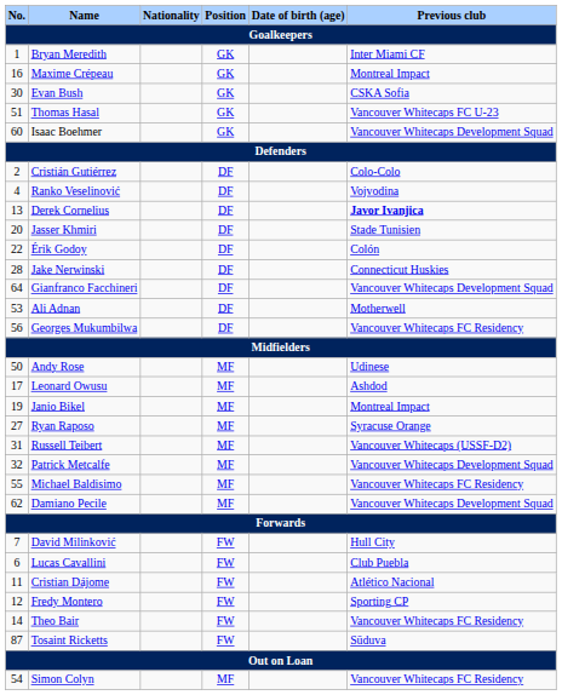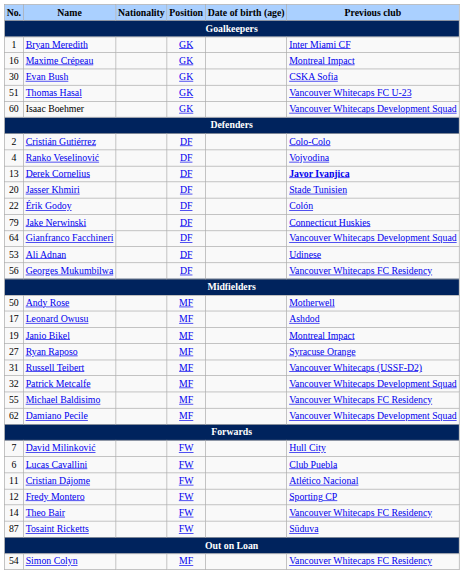 <table class="wikitable"  style="text-align:left; font-size:90%;">
 <tr>
 <th style="background:#AAD0FF; color:black; text-align:center;">No.</th>
 <th style="background:#AAD0FF; color:black; text-align:center;">Name</th>
 <th style="background:#AAD0FF; color:black; text-align:center;">Nationality</th>
 <th style="background:#AAD0FF; color:black; text-align:center;">Position</th>
 <th style="background:#AAD0FF; color:black; text-align:center;">Date of birth (age)</th>
 <th style="background:#AAD0FF; color:black; text-align:center;">Previous club</th>
 </tr>
 <tr>
 <th colspan="6"  style="background:#00235D; color:white; text-align:center;">Goalkeepers</th>
 </tr>
 <tr>
 <td style="text-align: center;">1</td>
 <td><a href='#'>Bryan Meredith</a></td>
 <td style="text-align: center;"></td>
 <td style="text-align: center;"><a href='#'>GK</a></td>
 <td></td>
 <td> <a href='#'>Inter Miami CF</a></td>
 </tr>
 <tr>
 <td style="text-align: center;">16</td>
 <td><a href='#'>Maxime Crépeau</a></td>
 <td style="text-align: center;"></td>
 <td style="text-align: center;"><a href='#'>GK</a></td>
 <td></td>
 <td> <a href='#'>Montreal Impact</a></td>
 </tr>
 <tr>
 <td style="text-align: center;">30</td>
 <td><a href='#'>Evan Bush</a></td>
 <td style="text-align: center;"></td>
 <td style="text-align: center;"><a href='#'>GK</a></td>
 <td></td>
 <td> <a href='#'>CSKA Sofia</a></td>
 </tr>
 <tr>
 <td style="text-align: center;">51</td>
 <td><a href='#'>Thomas Hasal</a></td>
 <td style="text-align: center;"></td>
 <td style="text-align: center;"><a href='#'>GK</a></td>
 <td></td>
 <td> <a href='#'>Vancouver Whitecaps FC U-23</a></td>
 </tr>
 <tr>
 <td style="text-align:center;">60</td>
 <td>Isaac Boehmer</td>
 <td style="text-align:center;"></td>
 <td style="text-align:center;"><a href='#'>GK</a></td>
 <td></td>
 <td> <a href='#'>Vancouver Whitecaps Development Squad</a></td>
 </tr>
 <tr>
 <th colspan="6"  style="background:#00235D; color:white; text-align:center;">Defenders</th>
 </tr>
 <tr>
 <td style="text-align:center;">2</td>
 <td><a href='#'>Cristián Gutiérrez</a></td>
 <td style="text-align:center;"></td>
 <td style="text-align:center;"><a href='#'>DF</a></td>
 <td></td>
 <td> <a href='#'>Colo-Colo</a></td>
 </tr>
 <tr>
 <td style="text-align:center;">4</td>
 <td><a href='#'>Ranko Veselinović</a></td>
 <td style="text-align:center;"></td>
 <td style="text-align:center;"><a href='#'>DF</a></td>
 <td></td>
 <td> <a href='#'>Vojvodina</a></td>
 </tr>
 <tr>
 <td style="text-align:center;">13</td>
 <td><a href='#'>Derek Cornelius</a></td>
 <td style="text-align:center;"></td>
 <td style="text-align:center;"><a href='#'>DF</a></td>
 <td></td>
 <td><strong> <a href='#'>Javor Ivanjica</a></strong></td>
 </tr>
 <tr>
 <td style="text-align: center;">20</td>
 <td><a href='#'>Jasser Khmiri</a></td>
 <td style="text-align: center;"></td>
 <td style="text-align: center;"><a href='#'>DF</a></td>
 <td></td>
 <td> <a href='#'>Stade Tunisien</a></td>
 </tr>
 <tr>
 <td style="text-align:center;">22</td>
 <td><a href='#'>Érik Godoy</a></td>
 <td style="text-align:center;"></td>
 <td style="text-align:center;"><a href='#'>DF</a></td>
 <td></td>
 <td> <a href='#'>Colón</a></td>
 </tr>
 <tr>
-<td style="text-align: center;">28</td>
+<td style="text-align: center;">79</td>
 <td><a href='#'>Jake Nerwinski</a></td>
 <td style="text-align: center;"></td>
 <td style="text-align: center;"><a href='#'>DF</a></td>
 <td></td>
 <td> <a href='#'>Connecticut Huskies</a></td>
 </tr>
 <tr>
 <td style="text-align: center;">64</td>
 <td><a href='#'>Gianfranco Facchineri</a></td>
 <td style="text-align: center;"></td>
 <td style="text-align: center;"><a href='#'>DF</a></td>
 <td></td>
 <td> <a href='#'>Vancouver Whitecaps Development Squad</a></td>
 </tr>
 <tr>
 <td style="text-align:center;">53</td>
 <td><a href='#'>Ali Adnan</a></td>
 <td style="text-align:center;"></td>
 <td style="text-align:center;"><a href='#'>DF</a></td>
 <td></td>
-<td> <a href='#'>Motherwell</a></td>
+<td> <a href='#'>Udinese</a></td>
 </tr>
 <tr>
 <td style="text-align: center;">56</td>
 <td><a href='#'>Georges Mukumbilwa</a></td>
 <td style="text-align: center;"></td>
 <td style="text-align: center;"><a href='#'>DF</a></td>
 <td></td>
 <td> <a href='#'>Vancouver Whitecaps FC Residency</a></td>
 </tr>
 <tr>
 <th colspan="6"  style="background:#00235D; color:white; text-align:center;">Midfielders</th>
 </tr>
 <tr>
 <td style="text-align: center;">50</td>
 <td><a href='#'>Andy Rose</a></td>
 <td style="text-align: center;"></td>
 <td style="text-align: center;"><a href='#'>MF</a></td>
 <td></td>
-<td> <a href='#'>Udinese</a></td>
+<td> <a href='#'>Motherwell</a></td>
 </tr>
 <tr>
 <td style="text-align: center;">17</td>
 <td><a href='#'>Leonard Owusu</a></td>
 <td style="text-align: center;"></td>
 <td style="text-align:center;"><a href='#'>MF</a></td>
 <td></td>
 <td> <a href='#'>Ashdod</a></td>
 </tr>
 <tr>
 <td style="text-align: center;">19</td>
 <td><a href='#'>Janio Bikel</a></td>
 <td style="text-align: center;"></td>
 <td style="text-align: center;"><a href='#'>MF</a></td>
 <td></td>
 <td> <a href='#'>Montreal Impact</a></td>
 </tr>
 <tr>
 <td style="text-align: center;">27</td>
 <td><a href='#'>Ryan Raposo</a></td>
 <td style="text-align: center;"></td>
 <td style="text-align:center;"><a href='#'>MF</a></td>
 <td></td>
 <td> <a href='#'>Syracuse Orange</a></td>
 </tr>
 <tr>
 <td style="text-align: center;">31</td>
 <td><a href='#'>Russell Teibert</a></td>
 <td style="text-align: center;"></td>
 <td style="text-align:center;"><a href='#'>MF</a></td>
 <td></td>
 <td> <a href='#'>Vancouver Whitecaps (USSF-D2)</a></td>
 </tr>
 <tr>
 <td style="text-align:center;">32</td>
 <td><a href='#'>Patrick Metcalfe</a></td>
 <td style="text-align:center;"></td>
 <td style="text-align:center;"><a href='#'>MF</a></td>
 <td></td>
 <td> <a href='#'>Vancouver Whitecaps Development Squad</a></td>
 </tr>
 <tr>
 <td style="text-align: center;">55</td>
 <td><a href='#'>Michael Baldisimo</a></td>
 <td style="text-align: center;"></td>
 <td style="text-align: center;"><a href='#'>MF</a></td>
 <td></td>
 <td> <a href='#'>Vancouver Whitecaps FC Residency</a></td>
 </tr>
 <tr>
 <td style="text-align:center;">62</td>
 <td><a href='#'>Damiano Pecile</a></td>
 <td style="text-align:center;"></td>
 <td style="text-align:center;"><a href='#'>MF</a></td>
 <td></td>
 <td> <a href='#'>Vancouver Whitecaps Development Squad</a></td>
 </tr>
 <tr>
 <th colspan="6"  style="background:#00235D; color:white; text-align:center;">Forwards</th>
 </tr>
 <tr>
 <td style="text-align: center;">7</td>
 <td><a href='#'>David Milinković</a></td>
 <td style="text-align: center;"></td>
 <td style="text-align: center;"><a href='#'>FW</a></td>
 <td></td>
 <td> <a href='#'>Hull City</a></td>
 </tr>
 <tr>
 <td style="text-align: center;">6</td>
 <td><a href='#'>Lucas Cavallini</a></td>
 <td style="text-align: center;"></td>
 <td style="text-align: center;"><a href='#'>FW</a></td>
 <td></td>
 <td> <a href='#'>Club Puebla</a></td>
 </tr>
 <tr>
 <td style="text-align: center;">11</td>
 <td><a href='#'>Cristian Dájome</a></td>
 <td style="text-align: center;"></td>
 <td style="text-align: center;"><a href='#'>FW</a></td>
 <td></td>
 <td> <a href='#'>Atlético Nacional</a></td>
 </tr>
 <tr>
 <td style="text-align: center;">12</td>
 <td><a href='#'>Fredy Montero</a></td>
 <td style="text-align: center;"></td>
 <td style="text-align: center;"><a href='#'>FW</a></td>
 <td></td>
 <td> <a href='#'>Sporting CP</a></td>
 </tr>
 <tr>
 <td style="text-align: center;">14</td>
 <td><a href='#'>Theo Bair</a></td>
 <td style="text-align: center;"></td>
 <td style="text-align: center;"><a href='#'>FW</a></td>
 <td></td>
 <td> <a href='#'>Vancouver Whitecaps FC Residency</a></td>
 </tr>
 <tr>
 <td style="text-align: center;">87</td>
 <td><a href='#'>Tosaint Ricketts</a></td>
 <td style="text-align: center;"></td>
 <td style="text-align: center;"><a href='#'>FW</a></td>
 <td></td>
 <td> <a href='#'>Sūduva</a></td>
 </tr>
 <tr>
 <th colspan="6"  style="background:#00235D; color:white; text-align:center;">Out on Loan</th>
 </tr>
 <tr>
 <td style="text-align: center;">54</td>
 <td><a href='#'>Simon Colyn</a></td>
 <td style="text-align: center;"></td>
 <td style="text-align: center;"><a href='#'>MF</a></td>
 <td></td>
 <td> <a href='#'>Vancouver Whitecaps FC Residency</a></td>
 </tr>
 </table>
